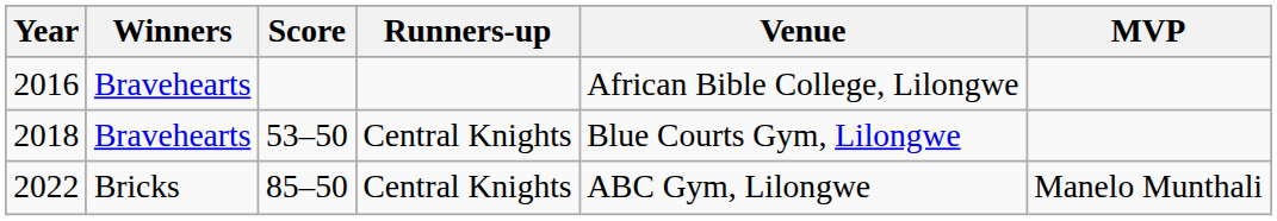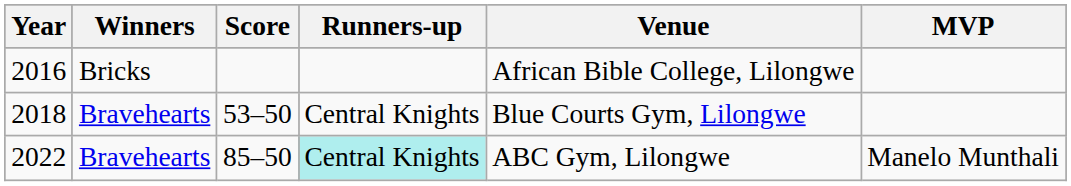 <table class="wikitable">
 <tr>
 <th>Year</th>
 <th>Winners</th>
 <th>Score</th>
 <th>Runners-up</th>
 <th>Venue</th>
 <th>MVP</th>
 </tr>
 <tr>
 <td>2016</td>
-<td><a href='#'>Bravehearts</a></td>
+<td>Bricks</td>
 <td></td>
 <td></td>
 <td>African Bible College, Lilongwe</td>
 <td></td>
 </tr>
 <tr>
 <td>2018</td>
 <td><a href='#'>Bravehearts</a></td>
 <td>53–50</td>
 <td>Central Knights</td>
 <td>Blue Courts Gym, <a href='#'>Lilongwe</a></td>
 <td></td>
 </tr>
 <tr>
 <td>2022</td>
-<td>Bricks</td>
+<td><a href='#'>Bravehearts</a></td>
 <td>85–50</td>
-<td>Central Knights</td>
+<td style="background: paleturquoise;">Central Knights</td>
 <td>ABC Gym, Lilongwe</td>
 <td>Manelo Munthali</td>
 </tr>
 </table>
